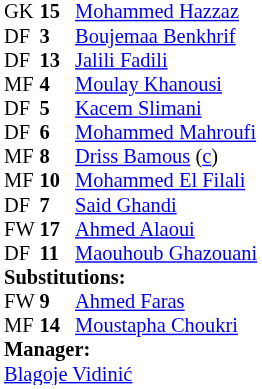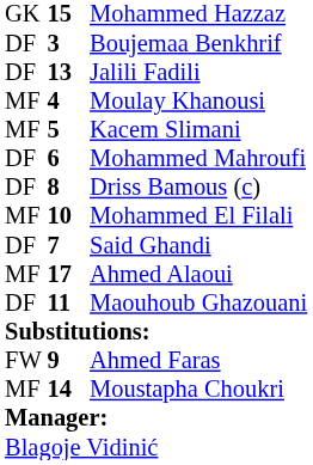 <table style="font-size: 90%" cellspacing="0" cellpadding="0" align=center>
 <tr>
 <th width="25"></th>
 <th width="25"></th>
 </tr>
 <tr>
 <td>GK</td>
 <td><strong>15</strong></td>
 <td><a href='#'>Mohammed Hazzaz</a></td>
 </tr>
 <tr>
 <td>DF</td>
 <td><strong>3</strong></td>
 <td><a href='#'>Boujemaa Benkhrif</a></td>
 </tr>
 <tr>
 <td>DF</td>
 <td><strong>13</strong></td>
 <td><a href='#'>Jalili Fadili</a></td>
 </tr>
 <tr>
 <td>MF</td>
 <td><strong>4</strong></td>
 <td><a href='#'>Moulay Khanousi</a></td>
 </tr>
 <tr>
-<td>DF</td>
+<td>MF</td>
 <td><strong>5</strong></td>
 <td><a href='#'>Kacem Slimani</a></td>
 </tr>
 <tr>
 <td>DF</td>
 <td><strong>6</strong></td>
 <td><a href='#'>Mohammed Mahroufi</a></td>
 </tr>
 <tr>
-<td>MF</td>
+<td>DF</td>
 <td><strong>8</strong></td>
 <td><a href='#'>Driss Bamous</a> (<a href='#'>c</a>)</td>
 <td></td>
 <td></td>
 </tr>
 <tr>
 <td>MF</td>
 <td><strong>10</strong></td>
 <td><a href='#'>Mohammed El Filali</a></td>
 </tr>
 <tr>
 <td>DF</td>
 <td><strong>7</strong></td>
 <td><a href='#'>Said Ghandi</a></td>
 </tr>
 <tr>
-<td>FW</td>
+<td>MF</td>
 <td><strong>17</strong></td>
 <td><a href='#'>Ahmed Alaoui</a></td>
 <td></td>
 <td></td>
 </tr>
 <tr>
 <td>DF</td>
 <td><strong>11</strong></td>
 <td><a href='#'>Maouhoub Ghazouani</a></td>
 </tr>
 <tr>
 <td colspan=3><strong>Substitutions:</strong></td>
 </tr>
 <tr>
 <td>FW</td>
 <td><strong>9</strong></td>
 <td><a href='#'>Ahmed Faras</a></td>
 <td></td>
 <td></td>
 </tr>
 <tr>
 <td>MF</td>
 <td><strong>14</strong></td>
 <td><a href='#'>Moustapha Choukri</a></td>
 <td></td>
 <td></td>
 </tr>
 <tr>
 <td colspan=3><strong>Manager:</strong></td>
 </tr>
 <tr>
 <td colspan="4"> <a href='#'>Blagoje Vidinić</a></td>
 </tr>
 </table>
